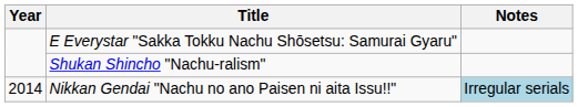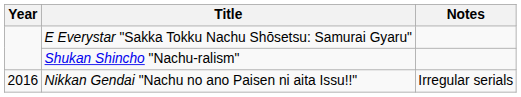 <table class="wikitable">
 <tr>
 <th>Year</th>
 <th>Title</th>
 <th>Notes</th>
 </tr>
 <tr>
 <td rowspan="2"></td>
 <td><em>E Everystar</em> "Sakka Tokku Nachu Shōsetsu: Samurai Gyaru"</td>
 <td></td>
 </tr>
 <tr>
 <td><em><a href='#'>Shukan Shincho</a></em> "Nachu-ralism"</td>
 <td></td>
 </tr>
 <tr>
-<td>2014</td>
+<td>2016</td>
 <td><em>Nikkan Gendai</em> "Nachu no ano Paisen ni aita Issu!!"</td>
-<td style="background: lightblue;">Irregular serials</td>
+<td>Irregular serials</td>
 </tr>
 </table>
